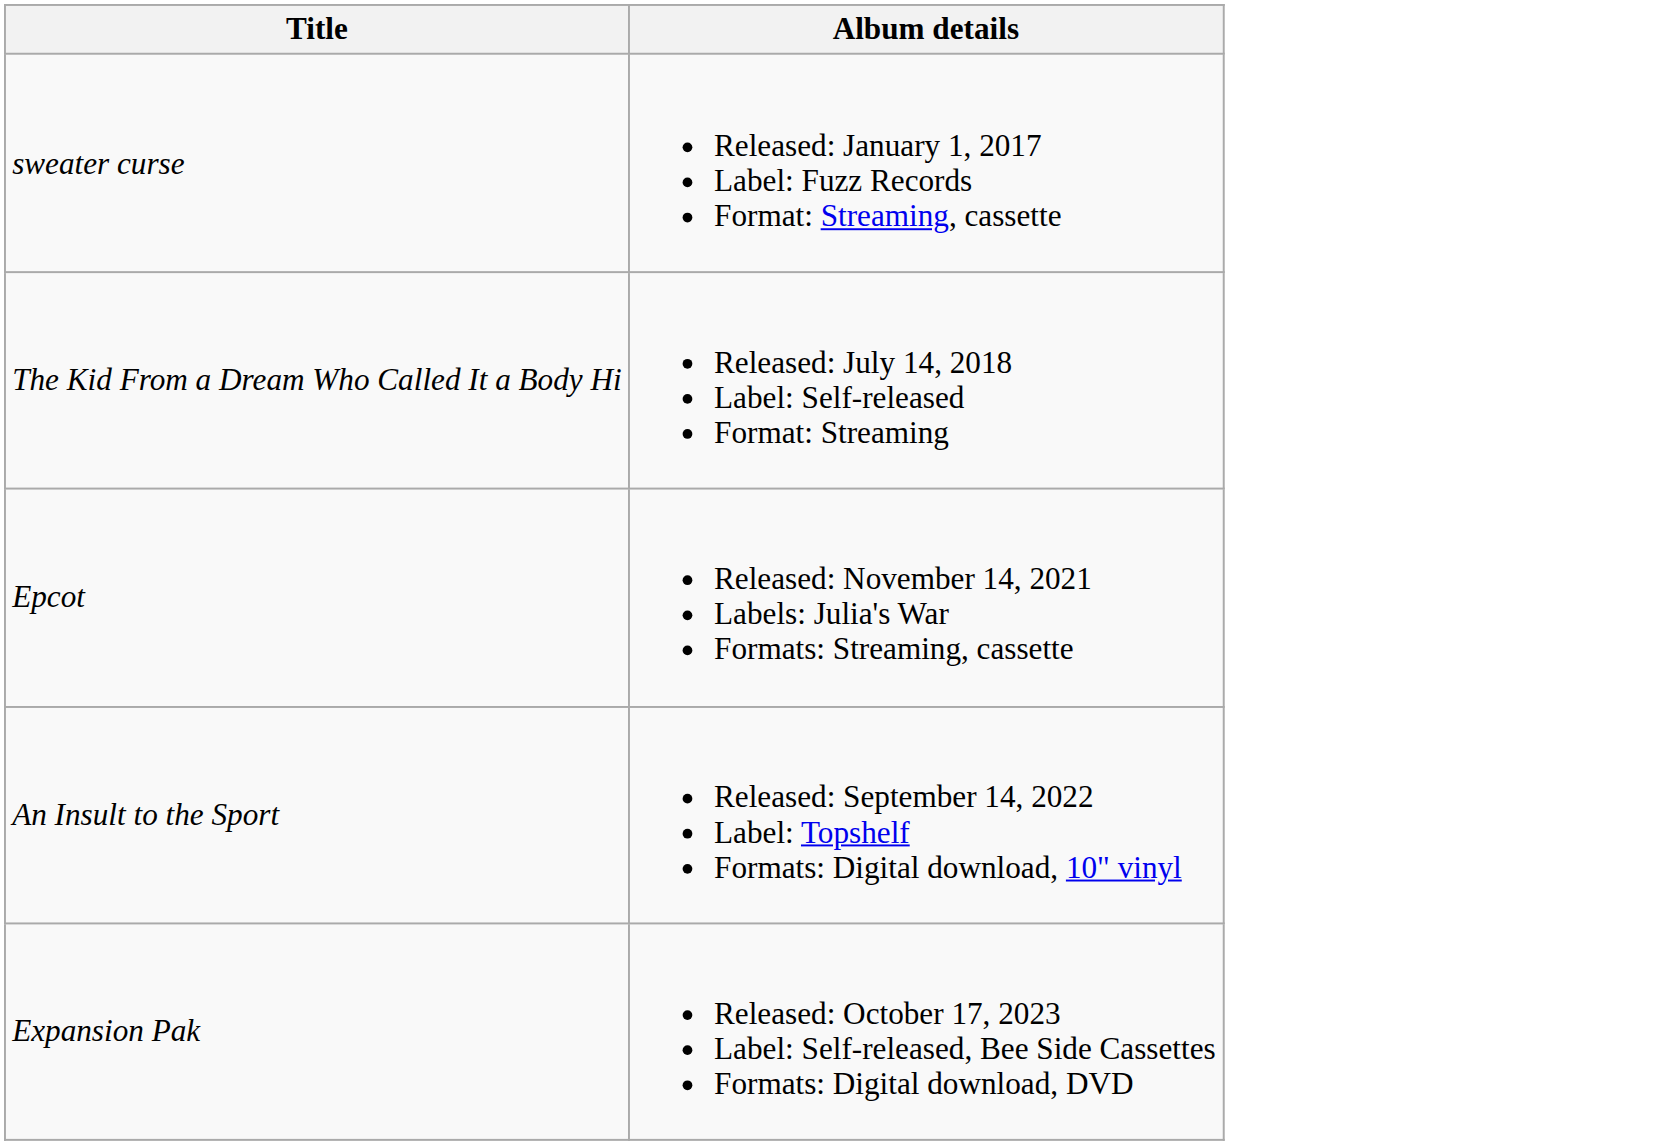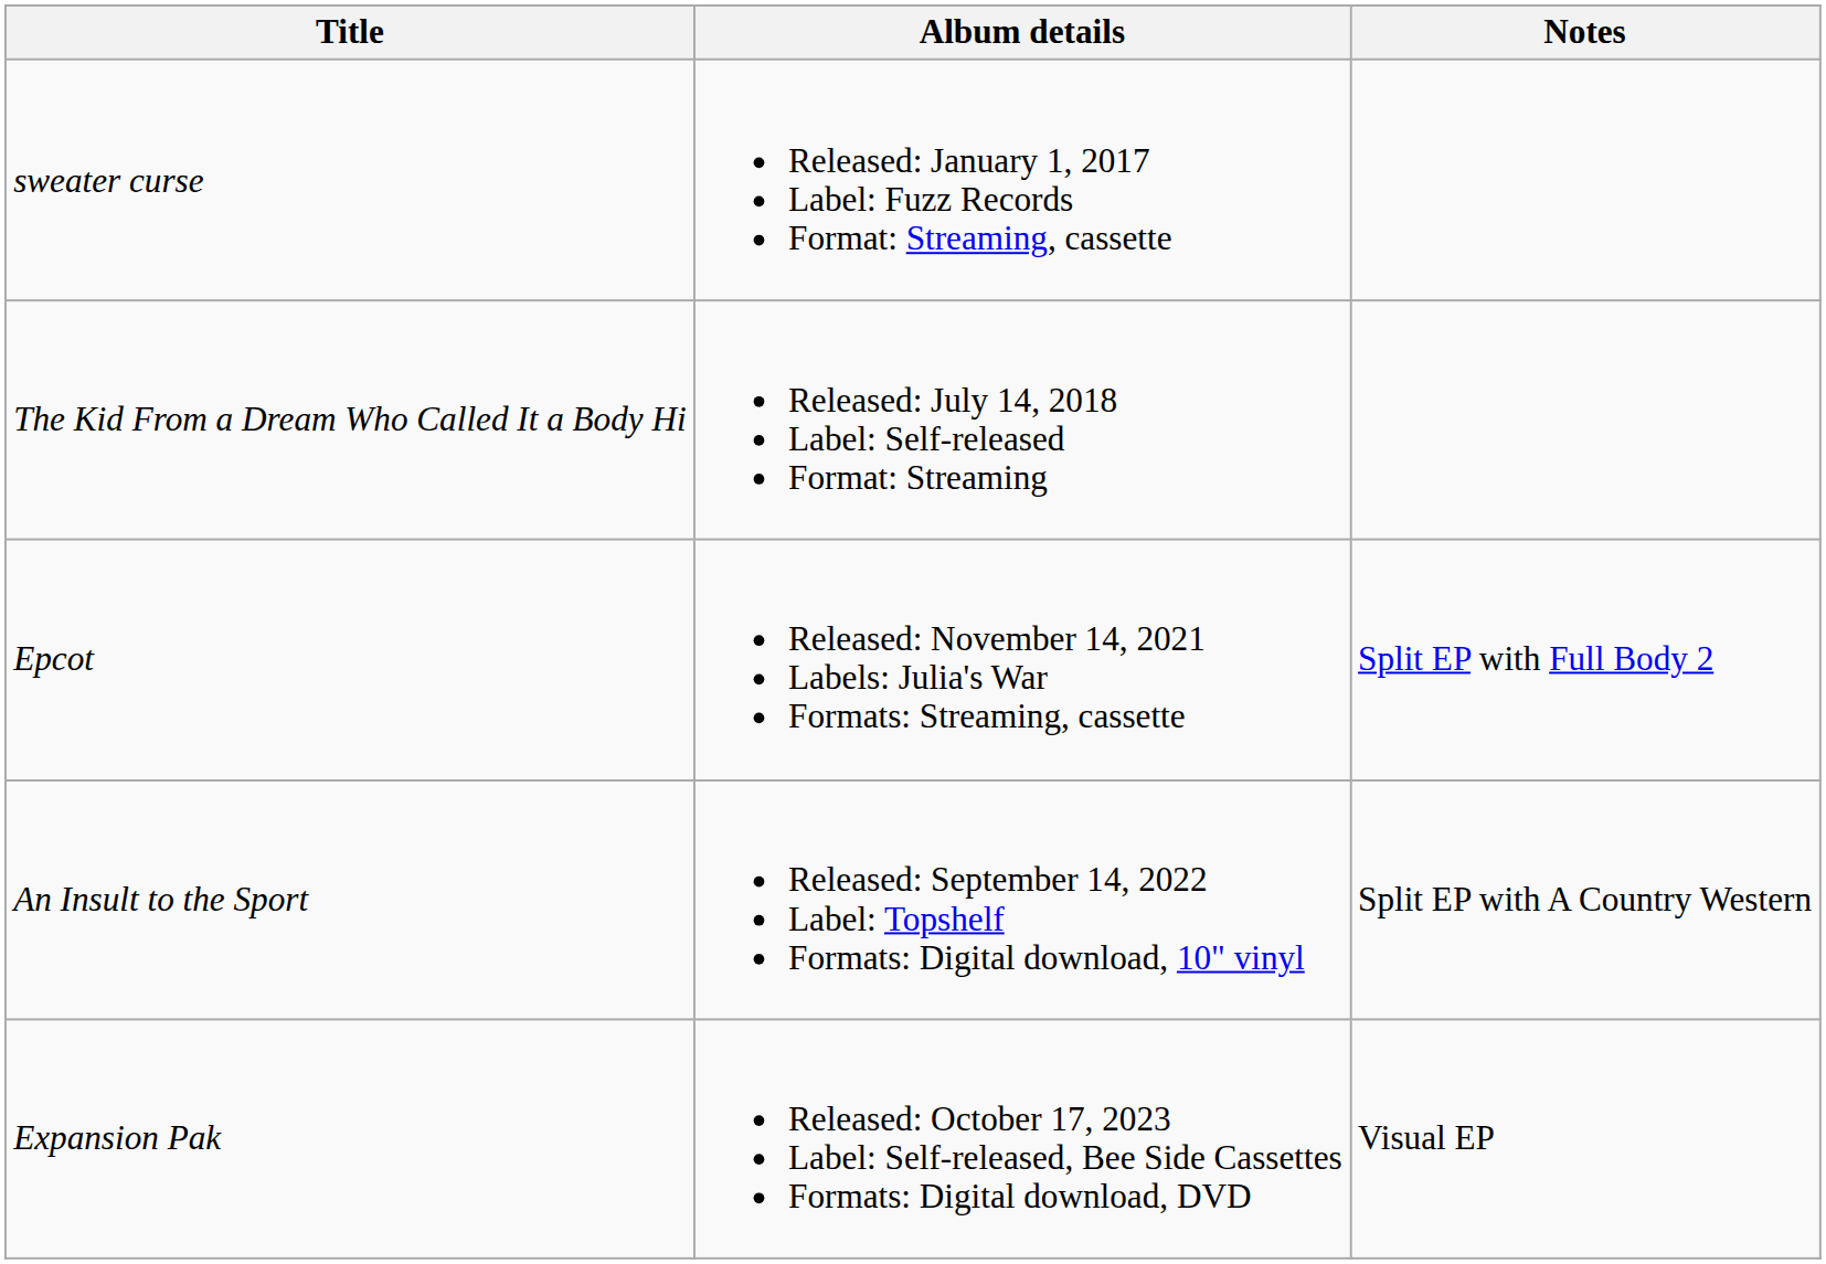 <table class="wikitable sortable">
 <tr>
 <th>Title</th>
 <th>Album details</th>
+<th>Notes</th>
 </tr>
 <tr>
 <td><em>sweater curse</em></td>
 <td><br><ul><li>Released: January 1, 2017</li><li>Label: Fuzz Records</li><li>Format: <a href='#'>Streaming</a>, cassette</li></ul></td>
+<td></td>
 </tr>
 <tr>
 <td><em>The Kid From a Dream Who Called It a Body Hi</em></td>
 <td><br><ul><li>Released: July 14, 2018</li><li>Label: Self-released</li><li>Format: Streaming</li></ul></td>
+<td></td>
 </tr>
 <tr>
 <td><em>Epcot</em></td>
 <td><br><ul><li>Released: November 14, 2021</li><li>Labels: Julia's War</li><li>Formats: Streaming, cassette</li></ul></td>
+<td><a href='#'>Split EP</a> with <a href='#'>Full Body 2</a></td>
 </tr>
 <tr>
 <td><em>An Insult to the Sport</em></td>
 <td><br><ul><li>Released: September 14, 2022</li><li>Label: <a href='#'>Topshelf</a></li><li>Formats: Digital download, <a href='#'>10" vinyl</a></li></ul></td>
+<td>Split EP with A Country Western</td>
 </tr>
 <tr>
 <td><em>Expansion Pak</em></td>
 <td><br><ul><li>Released: October 17, 2023</li><li>Label: Self-released, Bee Side Cassettes</li><li>Formats: Digital download, DVD</li></ul></td>
+<td>Visual EP</td>
 </tr>
 </table>
